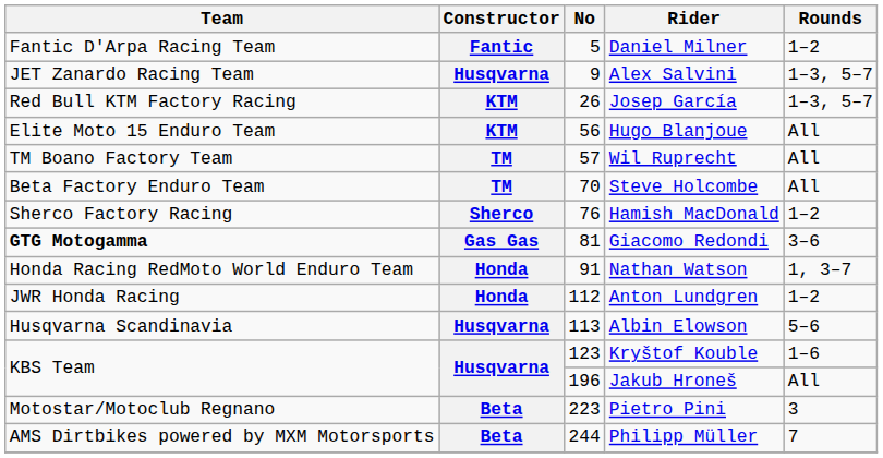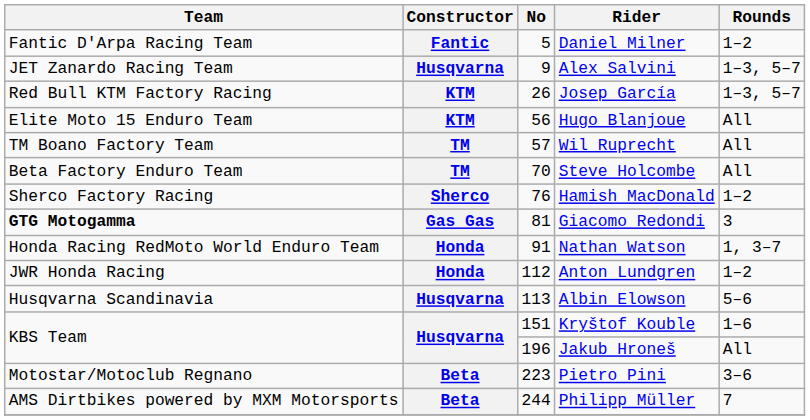 <table class="wikitable" style="font-size: 85%;">
 <tr>
 <th>Team</th>
 <th>Constructor</th>
 <th>No</th>
 <th>Rider</th>
 <th>Rounds</th>
 </tr>
 <tr>
 <td>Fantic D'Arpa Racing Team</td>
 <th><a href='#'>Fantic</a></th>
 <td align="right">5</td>
 <td> <a href='#'>Daniel Milner</a></td>
 <td>1–2</td>
 </tr>
 <tr>
 <td>JET Zanardo Racing Team</td>
 <th><a href='#'>Husqvarna</a></th>
 <td align="right">9</td>
 <td> <a href='#'>Alex Salvini</a></td>
 <td>1–3, 5–7</td>
 </tr>
 <tr>
 <td>Red Bull KTM Factory Racing</td>
 <th><a href='#'>KTM</a></th>
 <td align="right">26</td>
 <td> <a href='#'>Josep García</a></td>
 <td>1–3, 5–7</td>
 </tr>
 <tr>
 <td>Elite Moto 15 Enduro Team</td>
 <th><a href='#'>KTM</a></th>
 <td align="right">56</td>
 <td> <a href='#'>Hugo Blanjoue</a></td>
 <td>All</td>
 </tr>
 <tr>
 <td>TM Boano Factory Team</td>
 <th><a href='#'>TM</a></th>
 <td align="right">57</td>
 <td> <a href='#'>Wil Ruprecht</a></td>
 <td>All</td>
 </tr>
 <tr>
 <td>Beta Factory Enduro Team</td>
 <th><a href='#'>TM</a></th>
 <td align="right">70</td>
 <td> <a href='#'>Steve Holcombe</a></td>
 <td>All</td>
 </tr>
 <tr>
 <td>Sherco Factory Racing</td>
 <th><a href='#'>Sherco</a></th>
 <td align="right">76</td>
 <td> <a href='#'>Hamish MacDonald</a></td>
 <td>1–2</td>
 </tr>
 <tr>
 <td><strong>GTG Motogamma</strong></td>
 <th><a href='#'>Gas Gas</a></th>
 <td align="right">81</td>
 <td> <a href='#'>Giacomo Redondi</a></td>
-<td>3–6</td>
+<td>3</td>
 </tr>
 <tr>
 <td>Honda Racing RedMoto World Enduro Team</td>
 <th><a href='#'>Honda</a></th>
 <td align="right">91</td>
 <td> <a href='#'>Nathan Watson</a></td>
 <td>1, 3–7</td>
 </tr>
 <tr>
 <td>JWR Honda Racing</td>
 <th><a href='#'>Honda</a></th>
 <td align="right">112</td>
 <td> <a href='#'>Anton Lundgren</a></td>
 <td>1–2</td>
 </tr>
 <tr>
 <td>Husqvarna Scandinavia</td>
 <th><a href='#'>Husqvarna</a></th>
 <td align="right">113</td>
 <td> <a href='#'>Albin Elowson</a></td>
 <td>5–6</td>
 </tr>
 <tr>
 <td rowspan=2>KBS Team</td>
 <th rowspan=2><a href='#'>Husqvarna</a></th>
-<td align="right">123</td>
+<td align="right">151</td>
 <td> <a href='#'>Kryštof Kouble</a></td>
 <td>1–6</td>
 </tr>
 <tr>
 <td align="right">196</td>
 <td> <a href='#'>Jakub Hroneš</a></td>
 <td>All</td>
 </tr>
 <tr>
 <td>Motostar/Motoclub Regnano</td>
 <th><a href='#'>Beta</a></th>
 <td align="right">223</td>
 <td> <a href='#'>Pietro Pini</a></td>
-<td>3</td>
+<td>3–6</td>
 </tr>
 <tr>
 <td>AMS Dirtbikes powered by MXM Motorsports</td>
 <th><a href='#'>Beta</a></th>
 <td align="right">244</td>
 <td> <a href='#'>Philipp Müller</a></td>
 <td>7</td>
 </tr>
 <tr>
 </tr>
 </table>
